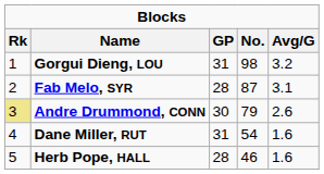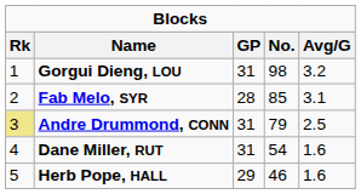 <table class="wikitable" style="white-space:nowrap; font-size:90%;">
 <tr>
 <td colspan=5 style="text-align:center;"><strong>Blocks</strong></td>
 </tr>
 <tr>
 <th>Rk</th>
 <th>Name</th>
 <th>GP</th>
 <th>No.</th>
 <th>Avg/G</th>
 </tr>
 <tr>
 <td>1</td>
 <td><strong>Gorgui Dieng, <small>LOU</small></strong></td>
 <td>31</td>
 <td>98</td>
 <td>3.2</td>
 </tr>
 <tr>
 <td>2</td>
 <td><strong><a href='#'>Fab Melo</a>, <small>SYR</small></strong></td>
 <td>28</td>
-<td>87</td>
+<td>85</td>
 <td>3.1</td>
 </tr>
 <tr>
 <td style="background: khaki;">3</td>
 <td><strong><a href='#'>Andre Drummond</a>, <small>CONN</small></strong></td>
-<td>30</td>
+<td>31</td>
 <td>79</td>
-<td>2.6</td>
+<td>2.5</td>
 </tr>
 <tr>
 <td>4</td>
 <td><strong>Dane Miller, <small>RUT</small></strong></td>
 <td>31</td>
 <td>54</td>
 <td>1.6</td>
 </tr>
 <tr>
 <td>5</td>
 <td><strong>Herb Pope, <small>HALL</small></strong></td>
-<td>28</td>
+<td>29</td>
 <td>46</td>
 <td>1.6</td>
 </tr>
 </table>
